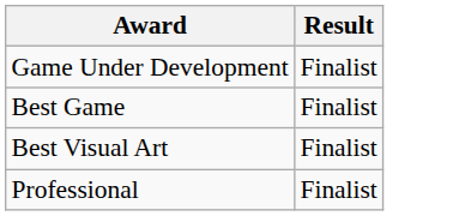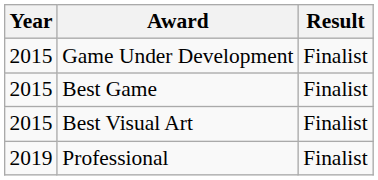 <table class="wikitable">
 <tr>
+<th>Year</th>
 <th>Award</th>
 <th>Result</th>
 </tr>
 <tr>
+<td>2015</td>
 <td>Game Under Development</td>
 <td>Finalist</td>
 </tr>
 <tr>
+<td>2015</td>
 <td>Best Game</td>
 <td>Finalist</td>
 </tr>
 <tr>
+<td>2015</td>
 <td>Best Visual Art</td>
 <td>Finalist</td>
 </tr>
 <tr>
+<td>2019</td>
 <td>Professional</td>
 <td>Finalist</td>
 </tr>
 </table>
